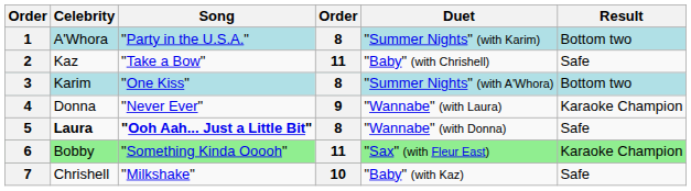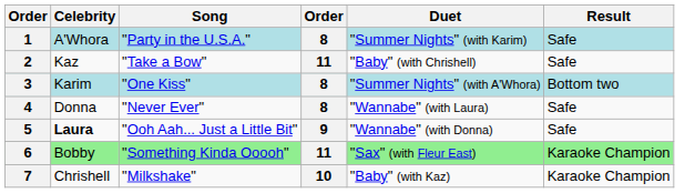 <table class="wikitable sortable collapsed">
 <tr style="text-align:Center; background:#cc;">
 <th>Order</th>
 <th>Celebrity</th>
 <th>Song</th>
 <th>Order</th>
 <th>Duet</th>
 <th>Result</th>
 </tr>
 <tr style="background:#b0e0e6;">
 <th>1</th>
 <td>A'Whora</td>
 <td>"<a href='#'>Party in the U.S.A.</a>"</td>
 <th>8</th>
 <td>"<a href='#'>Summer Nights</a>" <small>(with Karim)</small></td>
-<td>Bottom two</td>
+<td>Safe</td>
 </tr>
 <tr>
 <th>2</th>
 <td>Kaz</td>
 <td>"<a href='#'>Take a Bow</a>"</td>
 <th>11</th>
 <td>"<a href='#'>Baby</a>" <small>(with Chrishell)</small></td>
 <td>Safe</td>
 </tr>
 <tr style="background:#b0e0e6;">
 <th>3</th>
 <td>Karim</td>
 <td>"<a href='#'>One Kiss</a>"</td>
 <th>8</th>
 <td>"<a href='#'>Summer Nights</a>" <small>(with A'Whora)</small></td>
 <td>Bottom two</td>
 </tr>
 <tr>
 <th>4</th>
 <td>Donna</td>
 <td>"<a href='#'>Never Ever</a>"</td>
-<th>9</th>
+<th>8</th>
 <td>"<a href='#'>Wannabe</a>" <small>(with Laura)</small></td>
-<td>Karaoke Champion</td>
+<td>Safe</td>
 </tr>
 <tr>
 <th>5</th>
 <td><strong>Laura</strong></td>
-<td><strong>"<a href='#'>Ooh Aah... Just a Little Bit</a>"</strong></td>
-<th>8</th>
+<td>"<a href='#'>Ooh Aah... Just a Little Bit</a>"</td>
+<th>9</th>
 <td>"<a href='#'>Wannabe</a>" <small>(with Donna)</small></td>
 <td>Safe</td>
 </tr>
 <tr style="background:lightgreen;">
 <th>6</th>
 <td>Bobby</td>
 <td>"<a href='#'>Something Kinda Ooooh</a>"</td>
 <th>11</th>
 <td>"<a href='#'>Sax</a>" <small>(with <a href='#'>Fleur East</a>)</small></td>
 <td>Karaoke Champion</td>
 </tr>
 <tr>
 <th>7</th>
 <td>Chrishell</td>
 <td>"<a href='#'>Milkshake</a>"</td>
 <th>10</th>
 <td>"<a href='#'>Baby</a>" <small>(with Kaz)</small></td>
-<td>Safe</td>
+<td>Karaoke Champion</td>
 </tr>
 </table>
